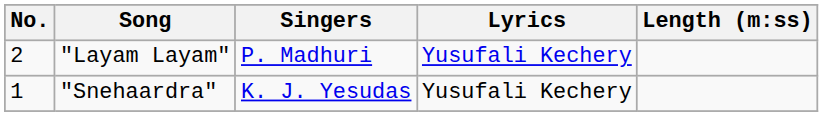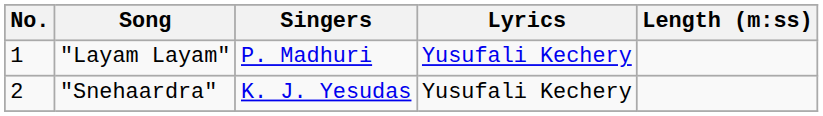 <table class="wikitable" style="font-size:95%;">
 <tr>
 <th>No.</th>
 <th>Song</th>
 <th>Singers</th>
 <th>Lyrics</th>
 <th>Length (m:ss)</th>
 </tr>
 <tr>
-<td>2</td>
+<td>1</td>
 <td>"Layam Layam"</td>
 <td><a href='#'>P. Madhuri</a></td>
 <td><a href='#'>Yusufali Kechery</a></td>
 <td></td>
 </tr>
 <tr>
-<td>1</td>
+<td>2</td>
 <td>"Snehaardra"</td>
 <td><a href='#'>K. J. Yesudas</a></td>
 <td>Yusufali Kechery</td>
 <td></td>
 </tr>
 </table>
